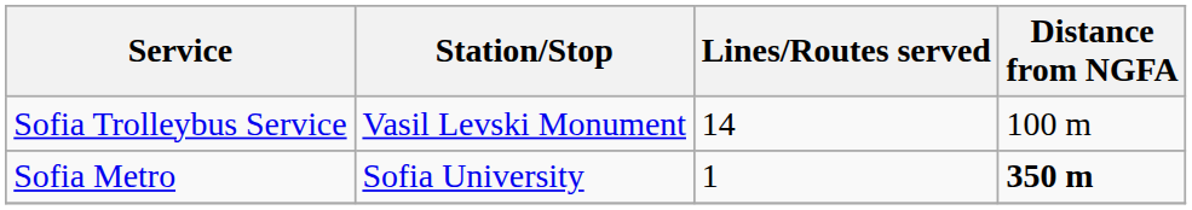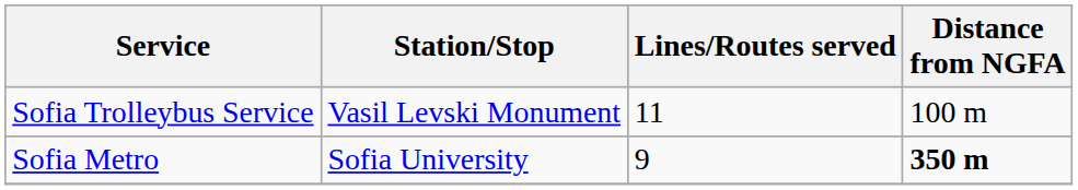 <table class="wikitable">
 <tr>
 <th>Service</th>
 <th>Station/Stop</th>
 <th>Lines/Routes served</th>
 <th>Distance<br>from NGFA</th>
 </tr>
 <tr>
 <td> <a href='#'>Sofia Trolleybus Service</a></td>
 <td><a href='#'>Vasil Levski Monument</a></td>
-<td>14</td>
+<td>11</td>
 <td>100 m</td>
 </tr>
 <tr>
 <td> <a href='#'>Sofia Metro</a></td>
 <td><a href='#'>Sofia University</a></td>
-<td>1</td>
+<td>9</td>
 <td><strong>350 m</strong></td>
 </tr>
 <tr>
 </tr>
 </table>
